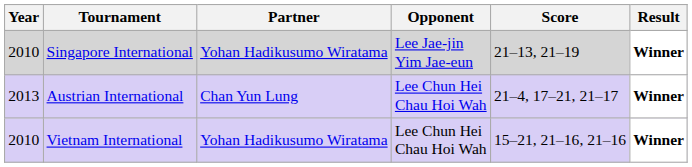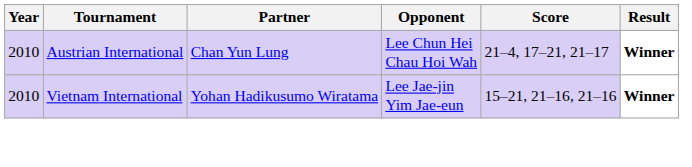 <table class="sortable wikitable" style="font-size: 90%;">
 <tr>
 <th>Year</th>
 <th>Tournament</th>
 <th>Partner</th>
 <th>Opponent</th>
 <th>Score</th>
 <th>Result</th>
 </tr>
-<tr style="background:#D5D5D5">
+<tr style="background:#D8CEF6">
 <td align="center">2010</td>
-<td align="left"><a href='#'>Singapore International</a></td>
-<td align="left"> <a href='#'>Yohan Hadikusumo Wiratama</a></td>
-<td align="left"> <a href='#'>Lee Jae-jin</a><br> <a href='#'>Yim Jae-eun</a></td>
-<td align="left">21–13, 21–19</td>
-<td style="text-align:left; background:white"> <strong>Winner</strong></td>
-</tr>
-<tr style="background:#D8CEF6">
-<td align="center">2013</td>
 <td align="left"><a href='#'>Austrian International</a></td>
 <td align="left"> <a href='#'>Chan Yun Lung</a></td>
 <td align="left"> <a href='#'>Lee Chun Hei</a><br> <a href='#'>Chau Hoi Wah</a></td>
 <td align="left">21–4, 17–21, 21–17</td>
 <td style="text-align:left; background:white"> <strong>Winner</strong></td>
 </tr>
 <tr style="background:#D8CEF6">
 <td align="center">2010</td>
 <td align="left"><a href='#'>Vietnam International</a></td>
 <td align="left"> <a href='#'>Yohan Hadikusumo Wiratama</a></td>
-<td align="left"> Lee Chun Hei<br> Chau Hoi Wah</td>
+<td align="left"> <a href='#'>Lee Jae-jin</a><br> <a href='#'>Yim Jae-eun</a></td>
 <td align="left">15–21, 21–16, 21–16</td>
 <td style="text-align:left; background:white"> <strong>Winner</strong></td>
 </tr>
 </table>
